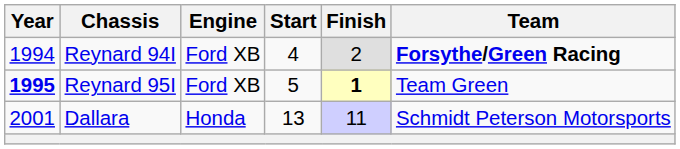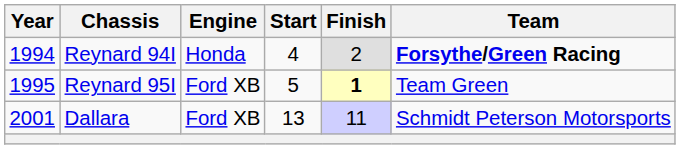 <table class="wikitable" style="font-size: 90%;">
 <tr>
 <th scope="col">Year</th>
 <th scope="col">Chassis</th>
 <th scope="col">Engine</th>
 <th scope="col">Start</th>
 <th scope="col">Finish</th>
 <th scope="col">Team</th>
 </tr>
 <tr>
 <td><a href='#'>1994</a></td>
 <td><a href='#'>Reynard 94I</a></td>
-<td><a href='#'>Ford</a> XB</td>
+<td><a href='#'>Honda</a></td>
 <td align=center>4</td>
 <td align=center style="background:#dfdfdf;">2</td>
 <td><strong><a href='#'>Forsythe</a>/<a href='#'>Green</a> Racing</strong></td>
 </tr>
 <tr>
-<td><strong><a href='#'>1995</a></strong></td>
+<td><a href='#'>1995</a></td>
 <td><a href='#'>Reynard 95I</a></td>
 <td><a href='#'>Ford</a> XB</td>
 <td align=center>5</td>
 <td align=center style="background:#ffffbf;"><strong>1</strong></td>
 <td><a href='#'>Team Green</a></td>
 </tr>
 <tr>
 <td><a href='#'>2001</a></td>
 <td><a href='#'>Dallara</a></td>
-<td><a href='#'>Honda</a></td>
+<td><a href='#'>Ford</a> XB</td>
 <td align=center>13</td>
 <td align=center style="background:#cfcfff;">11</td>
 <td nowrap><a href='#'>Schmidt Peterson Motorsports</a></td>
 </tr>
 <tr>
 <th colspan="6"></th>
 </tr>
 </table>
